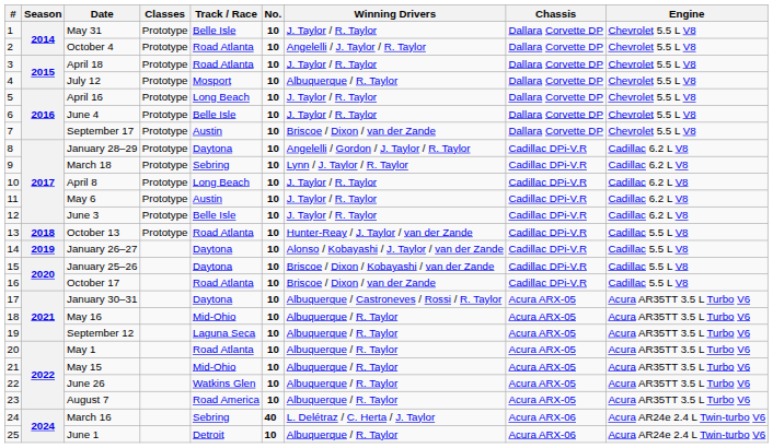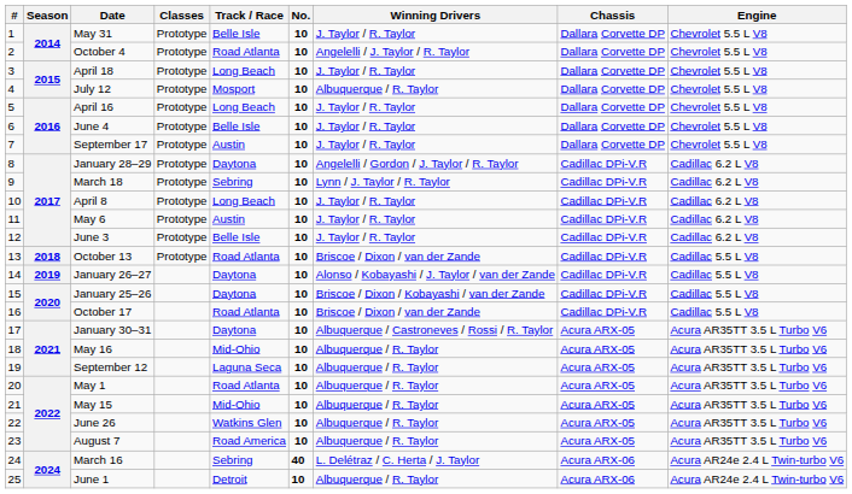 <table class="wikitable" style="font-size:95%;">
 <tr>
 <th>#</th>
 <th>Season</th>
 <th>Date</th>
 <th>Classes</th>
 <th>Track / Race</th>
 <th>No.</th>
 <th>Winning Drivers</th>
 <th>Chassis</th>
 <th>Engine</th>
 </tr>
 <tr>
 <td>1</td>
 <th rowspan=2 align=center><a href='#'>2014</a></th>
 <td>May 31</td>
 <td>Prototype</td>
 <td><a href='#'>Belle Isle</a></td>
 <td align=center><strong>10</strong></td>
 <td align=left> <a href='#'>J. Taylor</a> /  <a href='#'>R. Taylor</a></td>
 <td><a href='#'>Dallara</a> <a href='#'>Corvette DP</a></td>
 <td><a href='#'>Chevrolet</a> 5.5 L <a href='#'>V8</a></td>
 </tr>
 <tr>
 <td>2</td>
 <td>October 4</td>
 <td>Prototype</td>
 <td><a href='#'>Road Atlanta</a></td>
 <td align=center><strong>10</strong></td>
 <td align=left> <a href='#'>Angelelli</a> /  <a href='#'>J. Taylor</a> /  <a href='#'>R. Taylor</a></td>
 <td><a href='#'>Dallara</a> <a href='#'>Corvette DP</a></td>
 <td><a href='#'>Chevrolet</a> 5.5 L <a href='#'>V8</a></td>
 </tr>
 <tr>
 <td>3</td>
 <th rowspan=2 align=center><a href='#'>2015</a></th>
 <td>April 18</td>
 <td>Prototype</td>
-<td><a href='#'>Road Atlanta</a></td>
+<td><a href='#'>Long Beach</a></td>
 <td align=center><strong>10</strong></td>
 <td align=left> <a href='#'>J. Taylor</a> /  <a href='#'>R. Taylor</a></td>
 <td><a href='#'>Dallara</a> <a href='#'>Corvette DP</a></td>
 <td><a href='#'>Chevrolet</a> 5.5 L <a href='#'>V8</a></td>
 </tr>
 <tr>
 <td>4</td>
 <td>July 12</td>
 <td>Prototype</td>
 <td><a href='#'>Mosport</a></td>
 <td align=center><strong>10</strong></td>
 <td align=left> <a href='#'>Albuquerque</a> /  <a href='#'>R. Taylor</a></td>
 <td><a href='#'>Dallara</a> <a href='#'>Corvette DP</a></td>
 <td><a href='#'>Chevrolet</a> 5.5 L <a href='#'>V8</a></td>
 </tr>
 <tr>
 <td>5</td>
 <th rowspan=3 align=center><a href='#'>2016</a></th>
 <td>April 16</td>
 <td>Prototype</td>
 <td><a href='#'>Long Beach</a></td>
 <td align=center><strong>10</strong></td>
 <td align=left> <a href='#'>J. Taylor</a> /  <a href='#'>R. Taylor</a></td>
 <td><a href='#'>Dallara</a> <a href='#'>Corvette DP</a></td>
 <td><a href='#'>Chevrolet</a> 5.5 L <a href='#'>V8</a></td>
 </tr>
 <tr>
 <td>6</td>
 <td>June 4</td>
 <td>Prototype</td>
 <td><a href='#'>Belle Isle</a></td>
 <td align=center><strong>10</strong></td>
 <td align=left> <a href='#'>J. Taylor</a> /  <a href='#'>R. Taylor</a></td>
 <td><a href='#'>Dallara</a> <a href='#'>Corvette DP</a></td>
 <td><a href='#'>Chevrolet</a> 5.5 L <a href='#'>V8</a></td>
 </tr>
 <tr>
 <td>7</td>
 <td>September 17</td>
 <td>Prototype</td>
 <td><a href='#'>Austin</a></td>
 <td align=center><strong>10</strong></td>
-<td align=left> <a href='#'>Briscoe</a> /  <a href='#'>Dixon</a> /  <a href='#'>van der Zande</a></td>
+<td align=left> <a href='#'>J. Taylor</a> /  <a href='#'>R. Taylor</a></td>
 <td><a href='#'>Dallara</a> <a href='#'>Corvette DP</a></td>
 <td><a href='#'>Chevrolet</a> 5.5 L <a href='#'>V8</a></td>
 </tr>
 <tr>
 <td>8</td>
 <th rowspan=5 align=center><a href='#'>2017</a></th>
 <td>January 28–29</td>
 <td>Prototype</td>
 <td><a href='#'>Daytona</a></td>
 <td align=center><strong>10</strong></td>
 <td align=left> <a href='#'>Angelelli</a> /  <a href='#'>Gordon</a> /  <a href='#'>J. Taylor</a> /  <a href='#'>R. Taylor</a></td>
 <td><a href='#'>Cadillac DPi-V.R</a></td>
 <td><a href='#'>Cadillac</a> 6.2 L <a href='#'>V8</a></td>
 </tr>
 <tr>
 <td>9</td>
 <td>March 18</td>
 <td>Prototype</td>
 <td><a href='#'>Sebring</a></td>
 <td align=center><strong>10</strong></td>
 <td align=left> <a href='#'>Lynn</a> /  <a href='#'>J. Taylor</a> /  <a href='#'>R. Taylor</a></td>
 <td><a href='#'>Cadillac DPi-V.R</a></td>
 <td><a href='#'>Cadillac</a> 6.2 L <a href='#'>V8</a></td>
 </tr>
 <tr>
 <td>10</td>
 <td>April 8</td>
 <td>Prototype</td>
 <td><a href='#'>Long Beach</a></td>
 <td align=center><strong>10</strong></td>
 <td align=left> <a href='#'>J. Taylor</a> /  <a href='#'>R. Taylor</a></td>
 <td><a href='#'>Cadillac DPi-V.R</a></td>
 <td><a href='#'>Cadillac</a> 6.2 L <a href='#'>V8</a></td>
 </tr>
 <tr>
 <td>11</td>
 <td>May 6</td>
 <td>Prototype</td>
 <td><a href='#'>Austin</a></td>
 <td align=center><strong>10</strong></td>
 <td align=left> <a href='#'>J. Taylor</a> /  <a href='#'>R. Taylor</a></td>
 <td><a href='#'>Cadillac DPi-V.R</a></td>
 <td><a href='#'>Cadillac</a> 6.2 L <a href='#'>V8</a></td>
 </tr>
 <tr>
 <td>12</td>
 <td>June 3</td>
 <td>Prototype</td>
 <td><a href='#'>Belle Isle</a></td>
 <td align=center><strong>10</strong></td>
 <td align=left> <a href='#'>J. Taylor</a> /  <a href='#'>R. Taylor</a></td>
 <td><a href='#'>Cadillac DPi-V.R</a></td>
 <td><a href='#'>Cadillac</a> 6.2 L <a href='#'>V8</a></td>
 </tr>
 <tr>
 <td>13</td>
 <th rowspan=1 align=center><a href='#'>2018</a></th>
 <td>October 13</td>
 <td>Prototype</td>
 <td><a href='#'>Road Atlanta</a></td>
 <td align=center><strong>10</strong></td>
-<td align=left> <a href='#'>Hunter-Reay</a> /  <a href='#'>J. Taylor</a> /  <a href='#'>van der Zande</a></td>
+<td align=left> <a href='#'>Briscoe</a> /  <a href='#'>Dixon</a> /  <a href='#'>van der Zande</a></td>
 <td><a href='#'>Cadillac DPi-V.R</a></td>
 <td><a href='#'>Cadillac</a> 5.5 L <a href='#'>V8</a></td>
 </tr>
 <tr>
 <td>14</td>
 <th rowspan=1 align=center><a href='#'>2019</a></th>
 <td>January 26–27</td>
 <td align=center></td>
 <td><a href='#'>Daytona</a></td>
 <td align=center><strong>10</strong></td>
 <td align=left> <a href='#'>Alonso</a> /  <a href='#'>Kobayashi</a> /  <a href='#'>J. Taylor</a> /  <a href='#'>van der Zande</a></td>
 <td><a href='#'>Cadillac DPi-V.R</a></td>
 <td><a href='#'>Cadillac</a> 5.5 L <a href='#'>V8</a></td>
 </tr>
 <tr>
 <td>15</td>
 <th rowspan=2 align=center><a href='#'>2020</a></th>
 <td>January 25–26</td>
 <td align=center></td>
 <td><a href='#'>Daytona</a></td>
 <td align=center><strong>10</strong></td>
 <td align=left> <a href='#'>Briscoe</a> /  <a href='#'>Dixon</a> /  <a href='#'>Kobayashi</a> /  <a href='#'>van der Zande</a></td>
 <td><a href='#'>Cadillac DPi-V.R</a></td>
 <td><a href='#'>Cadillac</a> 5.5 L <a href='#'>V8</a></td>
 </tr>
 <tr>
 <td>16</td>
 <td>October 17</td>
 <td align=center></td>
 <td><a href='#'>Road Atlanta</a></td>
 <td align=center><strong>10</strong></td>
 <td align=left> <a href='#'>Briscoe</a> /  <a href='#'>Dixon</a> /  <a href='#'>van der Zande</a></td>
 <td><a href='#'>Cadillac DPi-V.R</a></td>
 <td><a href='#'>Cadillac</a> 5.5 L <a href='#'>V8</a></td>
 </tr>
 <tr>
 <td>17</td>
 <th rowspan=3 align=center><a href='#'>2021</a></th>
 <td>January 30–31</td>
 <td align=center></td>
 <td><a href='#'>Daytona</a></td>
 <td align=center><strong>10</strong></td>
 <td align=left> <a href='#'>Albuquerque</a> /  <a href='#'>Castroneves</a> /  <a href='#'>Rossi</a> /  <a href='#'>R. Taylor</a></td>
 <td><a href='#'>Acura ARX-05</a></td>
 <td><a href='#'>Acura</a> AR35TT 3.5 L <a href='#'>Turbo</a> <a href='#'>V6</a></td>
 </tr>
 <tr>
 <td>18</td>
 <td>May 16</td>
 <td align=center></td>
 <td><a href='#'>Mid-Ohio</a></td>
 <td align=center><strong>10</strong></td>
 <td align=left> <a href='#'>Albuquerque</a> /  <a href='#'>R. Taylor</a></td>
 <td><a href='#'>Acura ARX-05</a></td>
 <td><a href='#'>Acura</a> AR35TT 3.5 L <a href='#'>Turbo</a> <a href='#'>V6</a></td>
 </tr>
 <tr>
 <td>19</td>
 <td>September 12</td>
 <td align=center></td>
 <td><a href='#'>Laguna Seca</a></td>
 <td align=center><strong>10</strong></td>
 <td align=left> <a href='#'>Albuquerque</a> /  <a href='#'>R. Taylor</a></td>
 <td><a href='#'>Acura ARX-05</a></td>
 <td><a href='#'>Acura</a> AR35TT 3.5 L <a href='#'>Turbo</a> <a href='#'>V6</a></td>
 </tr>
 <tr>
 <td>20</td>
 <th rowspan=4 align=center><a href='#'>2022</a></th>
 <td>May 1</td>
 <td align=center></td>
 <td><a href='#'>Road Atlanta</a></td>
 <td align=center><strong>10</strong></td>
 <td align=left> <a href='#'>Albuquerque</a> /  <a href='#'>R. Taylor</a></td>
 <td><a href='#'>Acura ARX-05</a></td>
 <td><a href='#'>Acura</a> AR35TT 3.5 L <a href='#'>Turbo</a> <a href='#'>V6</a></td>
 </tr>
 <tr>
 <td>21</td>
 <td>May 15</td>
 <td align=center></td>
 <td><a href='#'>Mid-Ohio</a></td>
 <td align=center><strong>10</strong></td>
 <td align=left> <a href='#'>Albuquerque</a> /  <a href='#'>R. Taylor</a></td>
 <td><a href='#'>Acura ARX-05</a></td>
 <td><a href='#'>Acura</a> AR35TT 3.5 L <a href='#'>Turbo</a> <a href='#'>V6</a></td>
 </tr>
 <tr>
 <td>22</td>
 <td>June 26</td>
 <td align=center></td>
 <td><a href='#'>Watkins Glen</a></td>
 <td align=center><strong>10</strong></td>
 <td align=left> <a href='#'>Albuquerque</a> /  <a href='#'>R. Taylor</a></td>
 <td><a href='#'>Acura ARX-05</a></td>
 <td><a href='#'>Acura</a> AR35TT 3.5 L <a href='#'>Turbo</a> <a href='#'>V6</a></td>
 </tr>
 <tr>
 <td>23</td>
 <td>August 7</td>
 <td align=center></td>
 <td><a href='#'>Road America</a></td>
 <td align=center><strong>10</strong></td>
 <td align=left> <a href='#'>Albuquerque</a> /  <a href='#'>R. Taylor</a></td>
 <td><a href='#'>Acura ARX-05</a></td>
 <td><a href='#'>Acura</a> AR35TT 3.5 L <a href='#'>Turbo</a> <a href='#'>V6</a></td>
 </tr>
 <tr>
 <td>24</td>
 <th rowspan="2"><a href='#'>2024</a></th>
 <td>March 16</td>
 <td></td>
 <td><a href='#'>Sebring</a></td>
 <td><strong>40</strong></td>
 <td> <a href='#'>L. Delétraz</a> /  <a href='#'>C. Herta</a> /  <a href='#'>J. Taylor</a></td>
 <td><a href='#'>Acura ARX-06</a></td>
 <td><a href='#'>Acura</a> AR24e 2.4 L <a href='#'>Twin-turbo</a> <a href='#'>V6</a></td>
 </tr>
 <tr>
 <td>25</td>
 <td>June 1</td>
 <td></td>
 <td><a href='#'>Detroit</a></td>
 <td><strong>10</strong></td>
 <td> <a href='#'>Albuquerque</a> /  <a href='#'>R. Taylor</a></td>
 <td><a href='#'>Acura ARX-06</a></td>
 <td><a href='#'>Acura</a> AR24e 2.4 L <a href='#'>Twin-turbo</a> <a href='#'>V6</a></td>
 </tr>
 </table>
